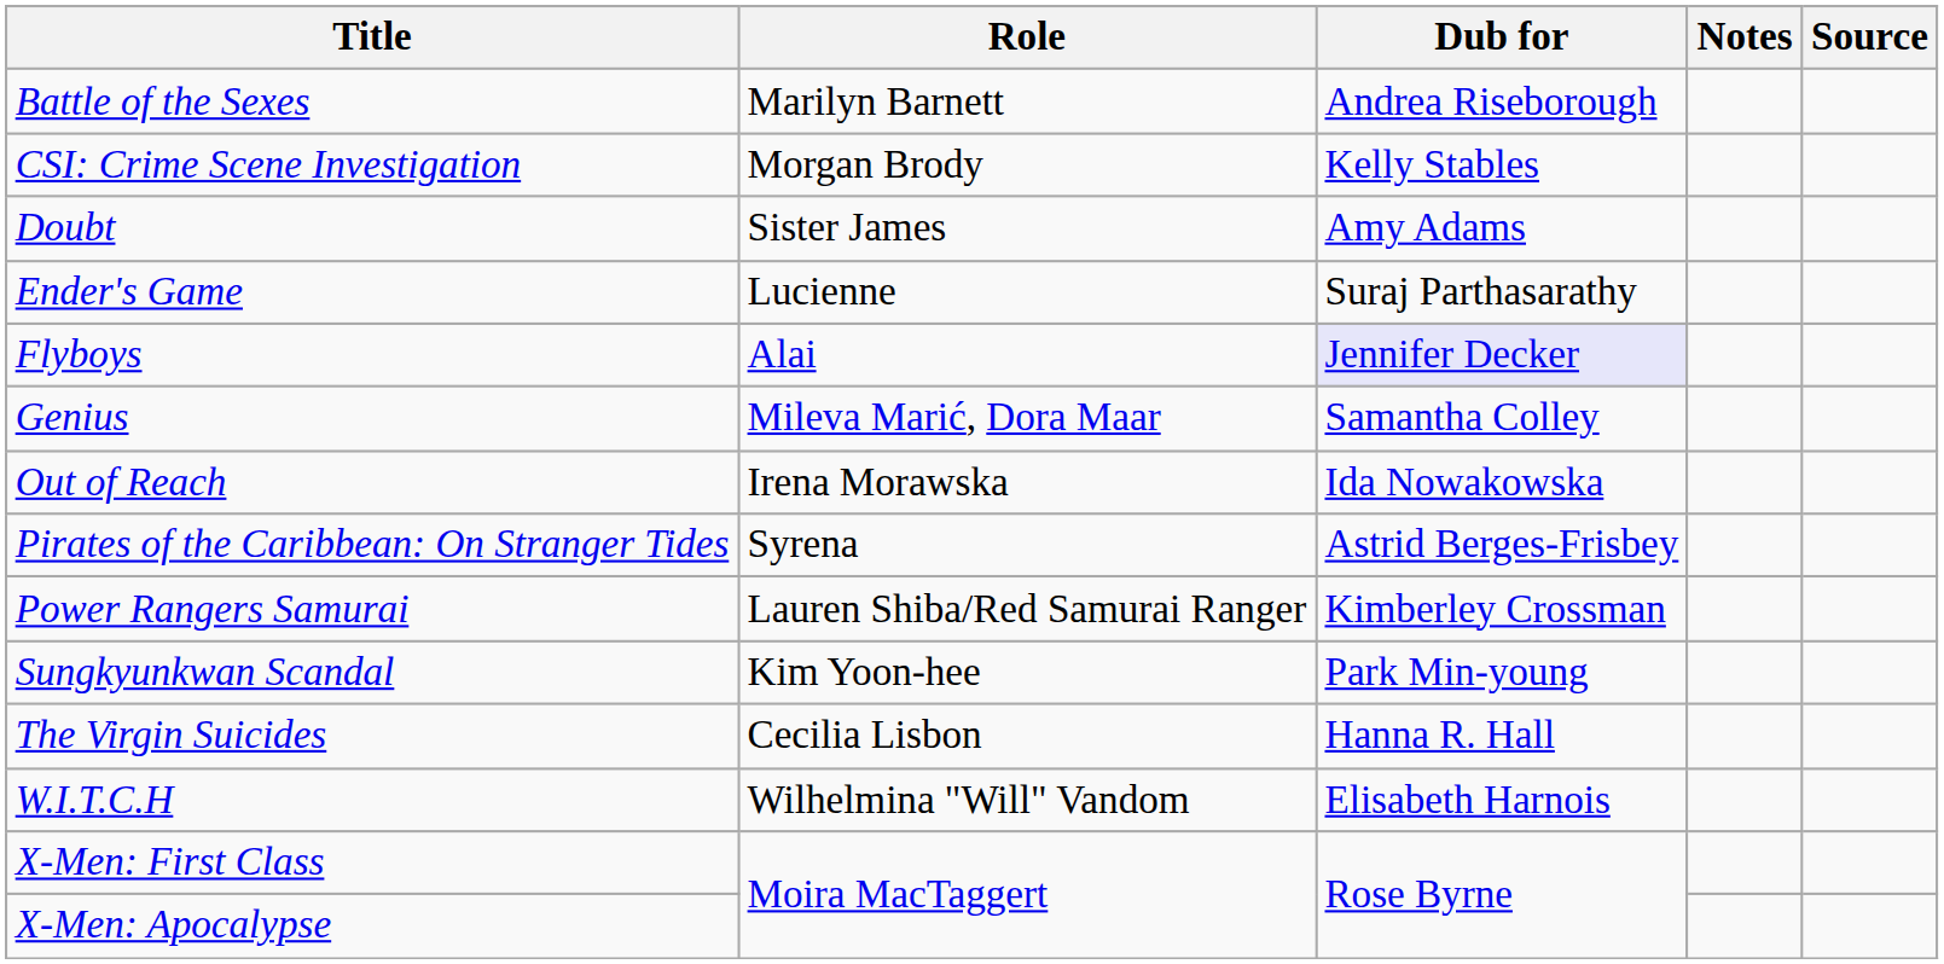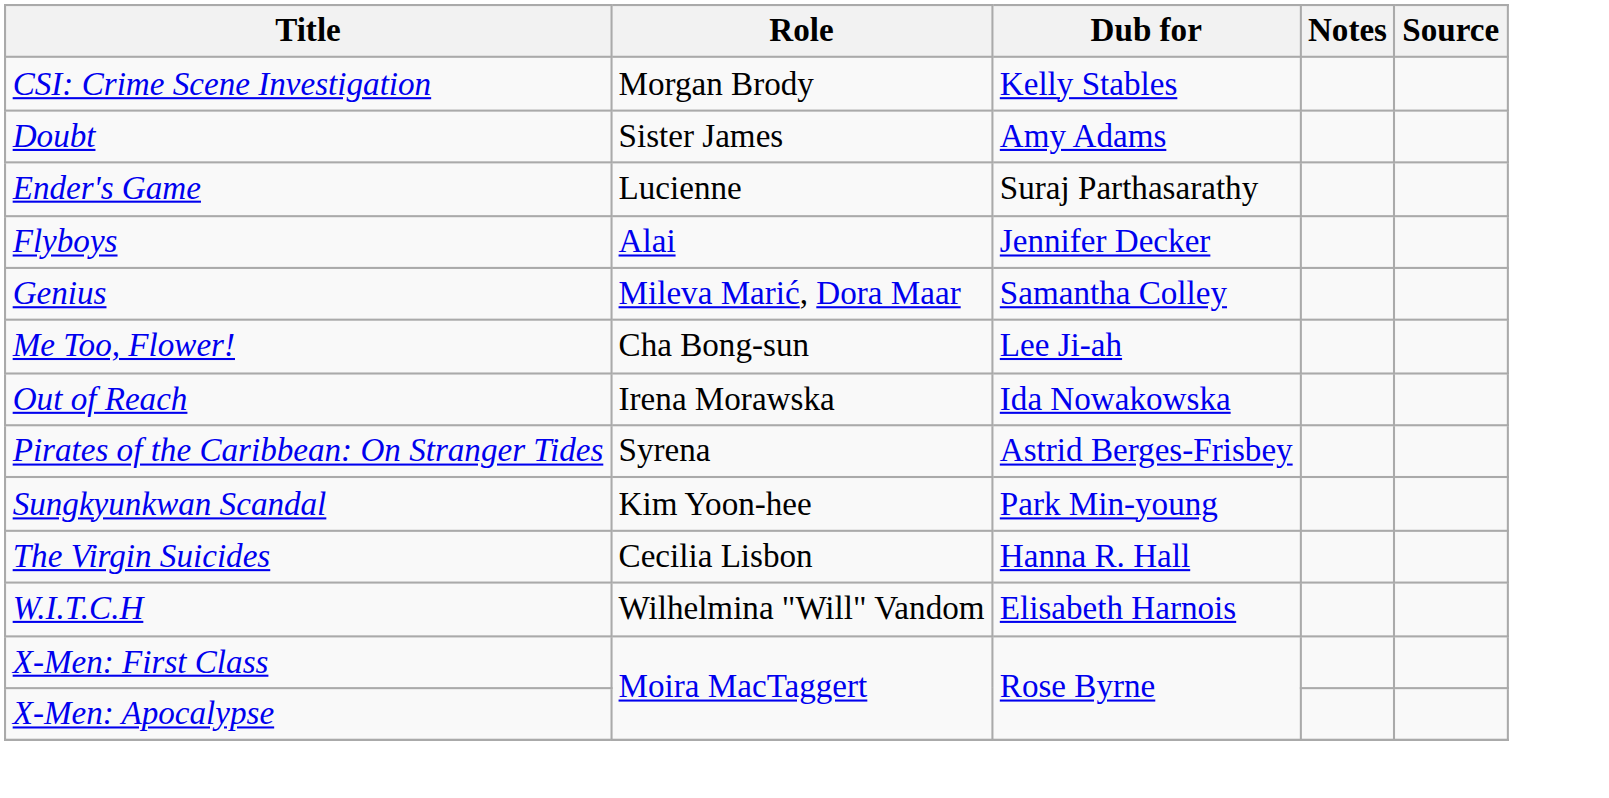 <table class="wikitable sortable plainrowheaders">
 <tr>
 <th>Title</th>
 <th>Role</th>
 <th>Dub for</th>
 <th class="unsortable">Notes</th>
 <th class="unsortable">Source</th>
-</tr>
-<tr>
-<td><em><a href='#'>Battle of the Sexes</a></em></td>
-<td>Marilyn Barnett</td>
-<td><a href='#'>Andrea Riseborough</a></td>
-<td></td>
-<td></td>
 </tr>
 <tr>
 <td><em><a href='#'>CSI: Crime Scene Investigation</a></em></td>
 <td>Morgan Brody</td>
 <td><a href='#'>Kelly Stables</a></td>
 <td></td>
 <td></td>
 </tr>
 <tr data-remark="25 July 2003 in United States">
 <td><em><a href='#'>Doubt</a></em></td>
 <td>Sister James</td>
 <td><a href='#'>Amy Adams</a></td>
 <td></td>
 <td></td>
 </tr>
 <tr data-remark="6 October 2009 in United States">
 <td><em><a href='#'>Ender's Game</a></em></td>
 <td>Lucienne</td>
 <td>Suraj Parthasarathy</td>
 <td></td>
 <td></td>
 </tr>
 <tr data-remark="18 January 2014 in Japan">
 <td><em><a href='#'>Flyboys</a></em></td>
 <td><a href='#'>Alai</a></td>
-<td style="background: lavender;"><a href='#'>Jennifer Decker</a></td>
+<td><a href='#'>Jennifer Decker</a></td>
 <td></td>
 <td></td>
 </tr>
 <tr data-remark="21 July 2006 in United States">
 <td><em><a href='#'>Genius</a></em></td>
 <td><a href='#'>Mileva Marić</a>, <a href='#'>Dora Maar</a></td>
 <td><a href='#'>Samantha Colley</a></td>
+<td></td>
+<td></td>
+</tr>
+<tr>
+<td><em><a href='#'>Me Too, Flower!</a></em></td>
+<td>Cha Bong-sun</td>
+<td><a href='#'>Lee Ji-ah</a></td>
 <td></td>
 <td></td>
 </tr>
 <tr data-remark="9 November 2011">
 <td><em><a href='#'>Out of Reach</a></em></td>
 <td>Irena Morawska</td>
 <td><a href='#'>Ida Nowakowska</a></td>
 <td></td>
 <td></td>
 </tr>
 <tr data-remark="20 July 2004 in United States">
 <td><em><a href='#'>Pirates of the Caribbean: On Stranger Tides</a></em></td>
 <td>Syrena</td>
 <td><a href='#'>Astrid Berges-Frisbey</a></td>
-<td></td>
-<td></td>
-</tr>
-<tr data-remark="20 May 2011 in Japan">
-<td><em><a href='#'>Power Rangers Samurai</a></em></td>
-<td>Lauren Shiba/Red Samurai Ranger</td>
-<td><a href='#'>Kimberley Crossman</a></td>
 <td></td>
 <td></td>
 </tr>
 <tr data-remark="12 November 2012 in United States">
 <td><em><a href='#'>Sungkyunkwan Scandal</a></em></td>
 <td>Kim Yoon-hee</td>
 <td><a href='#'>Park Min-young</a></td>
 <td></td>
 <td></td>
 </tr>
 <tr data-remark="30 August 2010 in Korea">
 <td><em><a href='#'>The Virgin Suicides</a></em></td>
 <td>Cecilia Lisbon</td>
 <td><a href='#'>Hanna R. Hall</a></td>
 <td></td>
 <td></td>
 </tr>
 <tr data-remark="14 July 2000 in United Kingdom and Ireland">
 <td><em><a href='#'>W.I.T.C.H</a></em></td>
 <td>Wilhelmina "Will" Vandom</td>
 <td><a href='#'>Elisabeth Harnois</a></td>
 <td></td>
 <td></td>
 </tr>
 <tr data-remark="31 October 2005 in United Kingdom">
 <td><em><a href='#'>X-Men: First Class</a></em></td>
 <td rowspan="2"><a href='#'>Moira MacTaggert</a></td>
 <td rowspan="2"><a href='#'>Rose Byrne</a></td>
 <td></td>
 <td></td>
 </tr>
 <tr data-remark="11 June 2011 in Japan">
 <td><em><a href='#'>X-Men: Apocalypse</a></em></td>
 <td></td>
 <td></td>
 </tr>
 <tr data-remark="11 August 2016 in Japan">
 </tr>
 </table>
